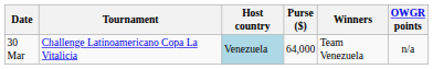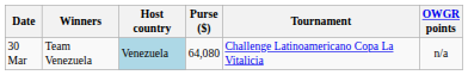 <table class="wikitable" style="font-size:95%;">
 <tr>
 <th>Date</th>
-<th>Tournament</th>
+<th>Winners</th>
 <th>Host country</th>
 <th>Purse<br>($)</th>
-<th>Winners</th>
+<th>Tournament</th>
 <th><a href='#'>OWGR</a><br>points</th>
 </tr>
 <tr>
 <td>30 Mar</td>
+<td> Team Venezuela</td>
+<td style="background: lightblue;">Venezuela</td>
+<td align=right>64,080</td>
 <td><a href='#'>Challenge Latinoamericano Copa La Vitalicia</a></td>
-<td style="background: lightblue;">Venezuela</td>
-<td align=right>64,000</td>
-<td> Team Venezuela</td>
 <td align=center>n/a</td>
 </tr>
 </table>
